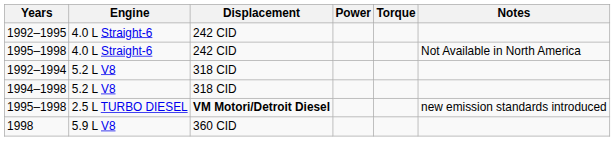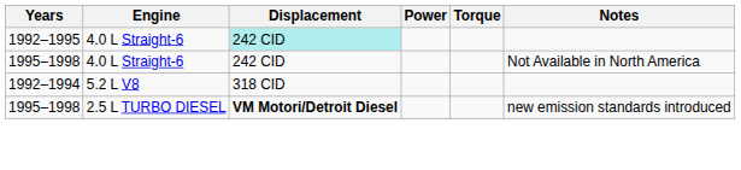 <table class="wikitable">
 <tr>
 <th>Years</th>
 <th>Engine</th>
 <th>Displacement</th>
 <th>Power</th>
 <th>Torque</th>
 <th>Notes</th>
 </tr>
 <tr>
 <td>1992–1995</td>
 <td>4.0 L <a href='#'>Straight-6</a></td>
-<td>242 CID</td>
+<td style="background: paleturquoise;">242 CID</td>
 <td></td>
 <td></td>
 <td></td>
 </tr>
 <tr>
 <td>1995–1998</td>
 <td>4.0 L <a href='#'>Straight-6</a></td>
 <td>242 CID</td>
 <td></td>
 <td></td>
 <td>Not Available in North America</td>
 </tr>
 <tr>
 <td>1992–1994</td>
 <td>5.2 L <a href='#'>V8</a></td>
 <td>318 CID</td>
 <td></td>
 <td></td>
 <td></td>
 </tr>
 <tr>
-<td>1994–1998</td>
-<td>5.2 L <a href='#'>V8</a></td>
-<td>318 CID</td>
-<td></td>
-<td></td>
-<td></td>
-</tr>
-<tr>
 <td>1995–1998</td>
 <td>2.5 L <a href='#'>TURBO DIESEL</a></td>
 <td><strong>VM Motori/Detroit Diesel</strong></td>
 <td></td>
 <td></td>
 <td>new emission standards introduced</td>
 </tr>
-<tr>
-<td>1998</td>
-<td>5.9 L <a href='#'>V8</a></td>
-<td>360 CID</td>
-<td></td>
-<td></td>
-<td></td>
-</tr>
 </table>
